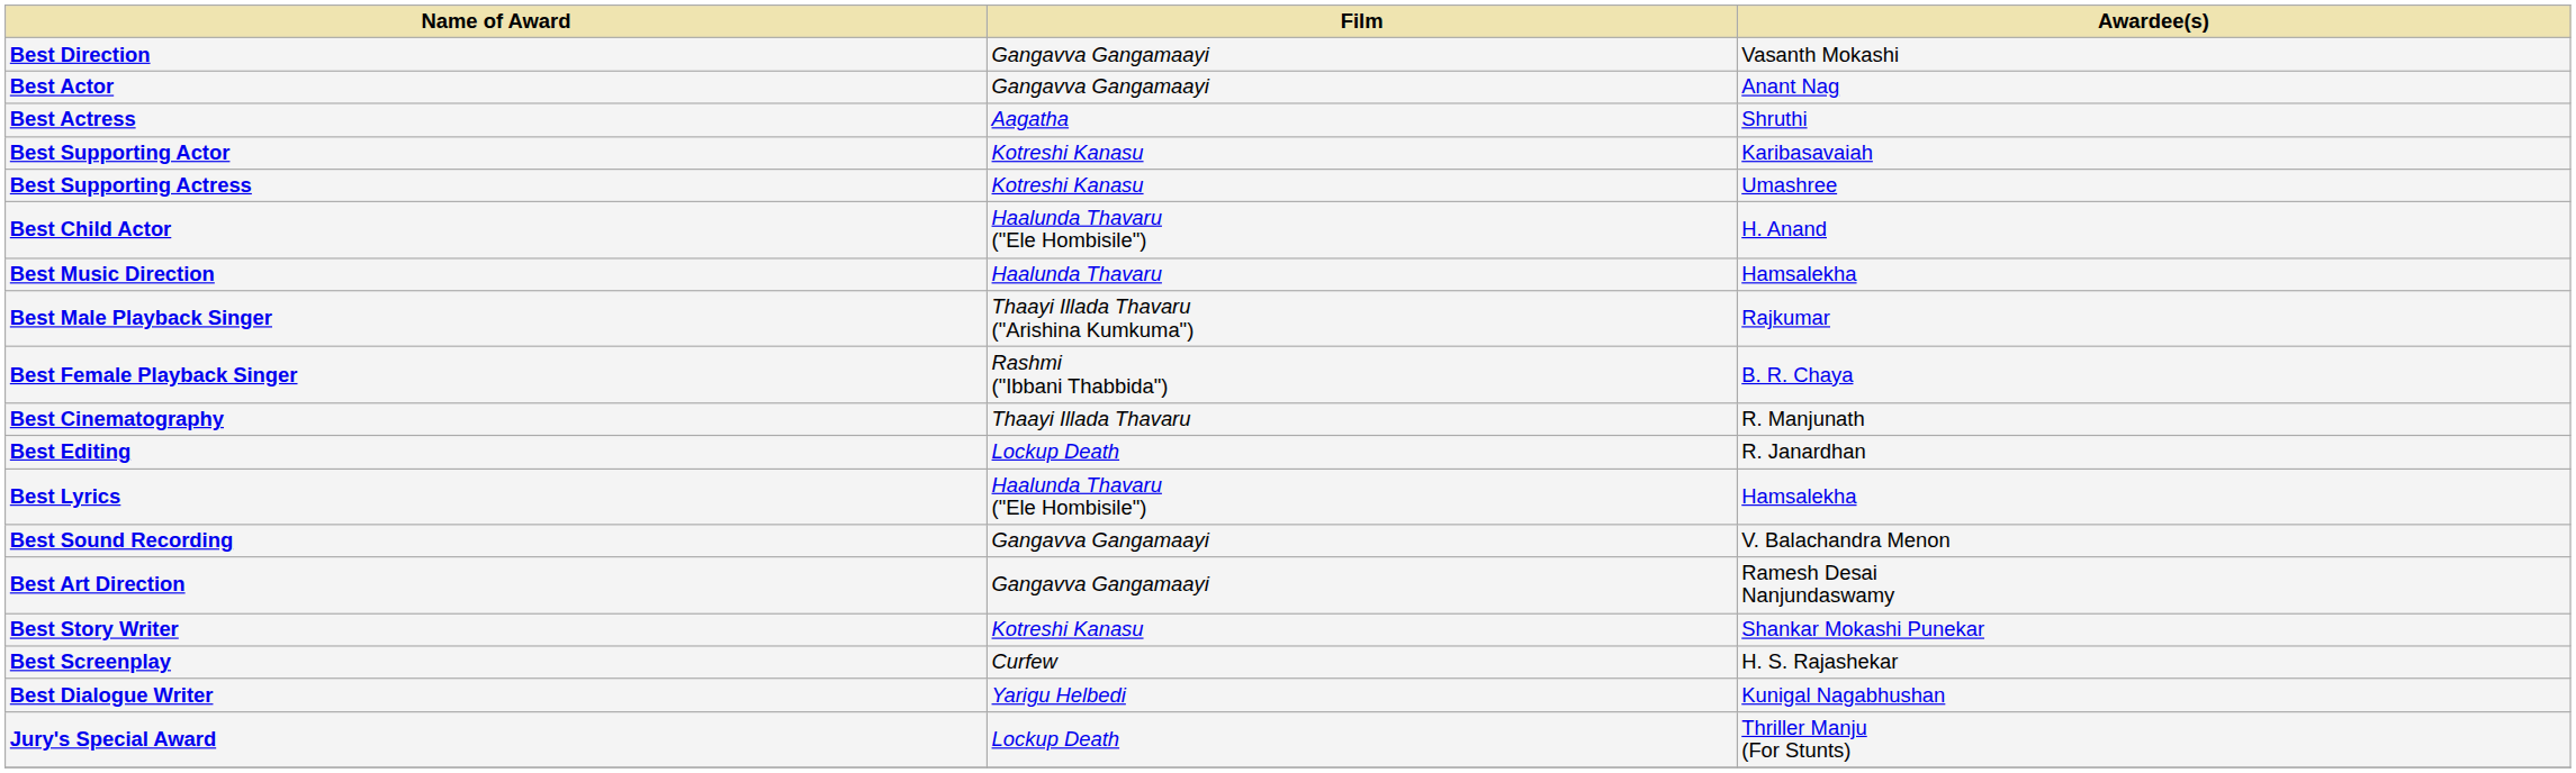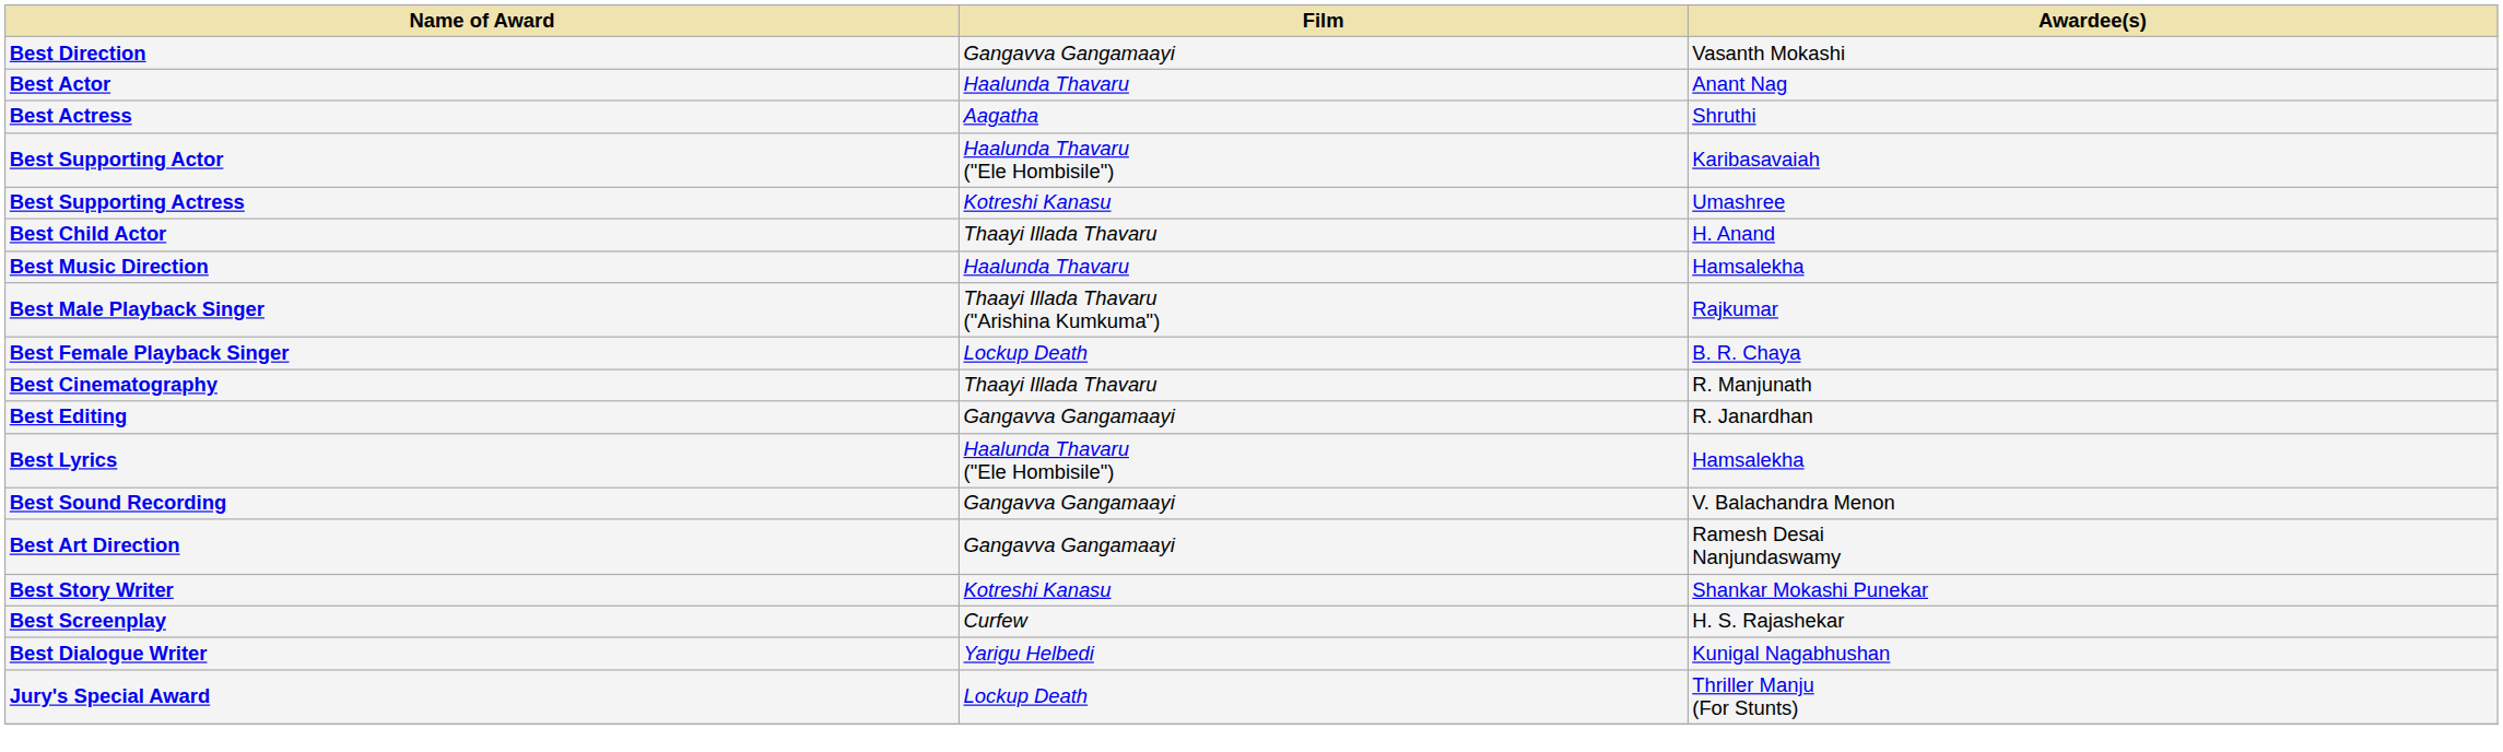 <table class="wikitable" style="width:100%;">
 <tr>
 <th style="background-color:#EFE4B0;">Name of Award</th>
 <th style="background-color:#EFE4B0;">Film</th>
 <th style="background-color:#EFE4B0;">Awardee(s)</th>
 </tr>
 <tr style="background-color:#F4F4F4">
 <td><strong><a href='#'>Best Direction</a></strong></td>
 <td><em>Gangavva Gangamaayi</em></td>
 <td>Vasanth Mokashi</td>
 </tr>
 <tr style="background-color:#F4F4F4">
 <td><strong><a href='#'>Best Actor</a></strong></td>
-<td><em>Gangavva Gangamaayi</em></td>
+<td><em><a href='#'>Haalunda Thavaru</a></em></td>
 <td><a href='#'>Anant Nag</a></td>
 </tr>
 <tr style="background-color:#F4F4F4">
 <td><strong><a href='#'>Best Actress</a></strong></td>
 <td><em><a href='#'>Aagatha</a></em></td>
 <td><a href='#'>Shruthi</a></td>
 </tr>
 <tr style="background-color:#F4F4F4">
 <td><strong><a href='#'>Best Supporting Actor</a></strong></td>
-<td><em><a href='#'>Kotreshi Kanasu</a></em></td>
+<td><em><a href='#'>Haalunda Thavaru</a></em><br>("Ele Hombisile")</td>
 <td><a href='#'>Karibasavaiah</a></td>
 </tr>
 <tr style="background-color:#F4F4F4">
 <td><strong><a href='#'>Best Supporting Actress</a></strong></td>
 <td><em><a href='#'>Kotreshi Kanasu</a></em></td>
 <td><a href='#'>Umashree</a></td>
 </tr>
 <tr style="background-color:#F4F4F4">
 <td><strong><a href='#'>Best Child Actor</a></strong></td>
-<td><em><a href='#'>Haalunda Thavaru</a></em><br>("Ele Hombisile")</td>
+<td><em>Thaayi Illada Thavaru</em></td>
 <td><a href='#'>H. Anand</a></td>
 </tr>
 <tr style="background-color:#F4F4F4">
 <td><strong><a href='#'>Best Music Direction</a></strong></td>
 <td><em><a href='#'>Haalunda Thavaru</a></em></td>
 <td><a href='#'>Hamsalekha</a></td>
 </tr>
 <tr style="background-color:#F4F4F4">
 <td><strong><a href='#'>Best Male Playback Singer</a></strong></td>
 <td><em>Thaayi Illada Thavaru</em><br>("Arishina Kumkuma")</td>
 <td><a href='#'>Rajkumar</a></td>
 </tr>
 <tr style="background-color:#F4F4F4">
 <td><strong><a href='#'>Best Female Playback Singer</a></strong></td>
-<td><em>Rashmi</em><br>("Ibbani Thabbida")</td>
+<td><em><a href='#'>Lockup Death</a></em></td>
 <td><a href='#'>B. R. Chaya</a></td>
 </tr>
 <tr style="background-color:#F4F4F4">
 <td><strong><a href='#'>Best Cinematography</a></strong></td>
 <td><em>Thaayi Illada Thavaru</em></td>
 <td>R. Manjunath</td>
 </tr>
 <tr style="background-color:#F4F4F4">
 <td><strong><a href='#'>Best Editing</a></strong></td>
-<td><em><a href='#'>Lockup Death</a></em></td>
+<td><em>Gangavva Gangamaayi</em></td>
 <td>R. Janardhan</td>
 </tr>
 <tr style="background-color:#F4F4F4">
 <td><strong><a href='#'>Best Lyrics</a></strong></td>
 <td><em><a href='#'>Haalunda Thavaru</a></em><br>("Ele Hombisile")</td>
 <td><a href='#'>Hamsalekha</a></td>
 </tr>
 <tr style="background-color:#F4F4F4">
 <td><strong><a href='#'>Best Sound Recording</a></strong></td>
 <td><em>Gangavva Gangamaayi</em></td>
 <td>V. Balachandra Menon</td>
 </tr>
 <tr style="background-color:#F4F4F4">
 <td><strong><a href='#'>Best Art Direction</a></strong></td>
 <td><em>Gangavva Gangamaayi</em></td>
 <td>Ramesh Desai<br>Nanjundaswamy</td>
 </tr>
 <tr style="background-color:#F4F4F4">
 <td><strong><a href='#'>Best Story Writer</a></strong></td>
 <td><em><a href='#'>Kotreshi Kanasu</a></em></td>
 <td><a href='#'>Shankar Mokashi Punekar</a></td>
 </tr>
 <tr style="background-color:#F4F4F4">
 <td><strong><a href='#'>Best Screenplay</a></strong></td>
 <td><em>Curfew</em></td>
 <td>H. S. Rajashekar</td>
 </tr>
 <tr style="background-color:#F4F4F4">
 <td><strong><a href='#'>Best Dialogue Writer</a></strong></td>
 <td><em><a href='#'>Yarigu Helbedi</a></em></td>
 <td><a href='#'>Kunigal Nagabhushan</a></td>
 </tr>
 <tr style="background-color:#F4F4F4">
 <td><strong><a href='#'>Jury's Special Award</a></strong></td>
 <td><em><a href='#'>Lockup Death</a></em></td>
 <td><a href='#'>Thriller Manju</a><br>(For Stunts)</td>
 </tr>
 <tr style="background-color:#F4F4F4">
 </tr>
 </table>
